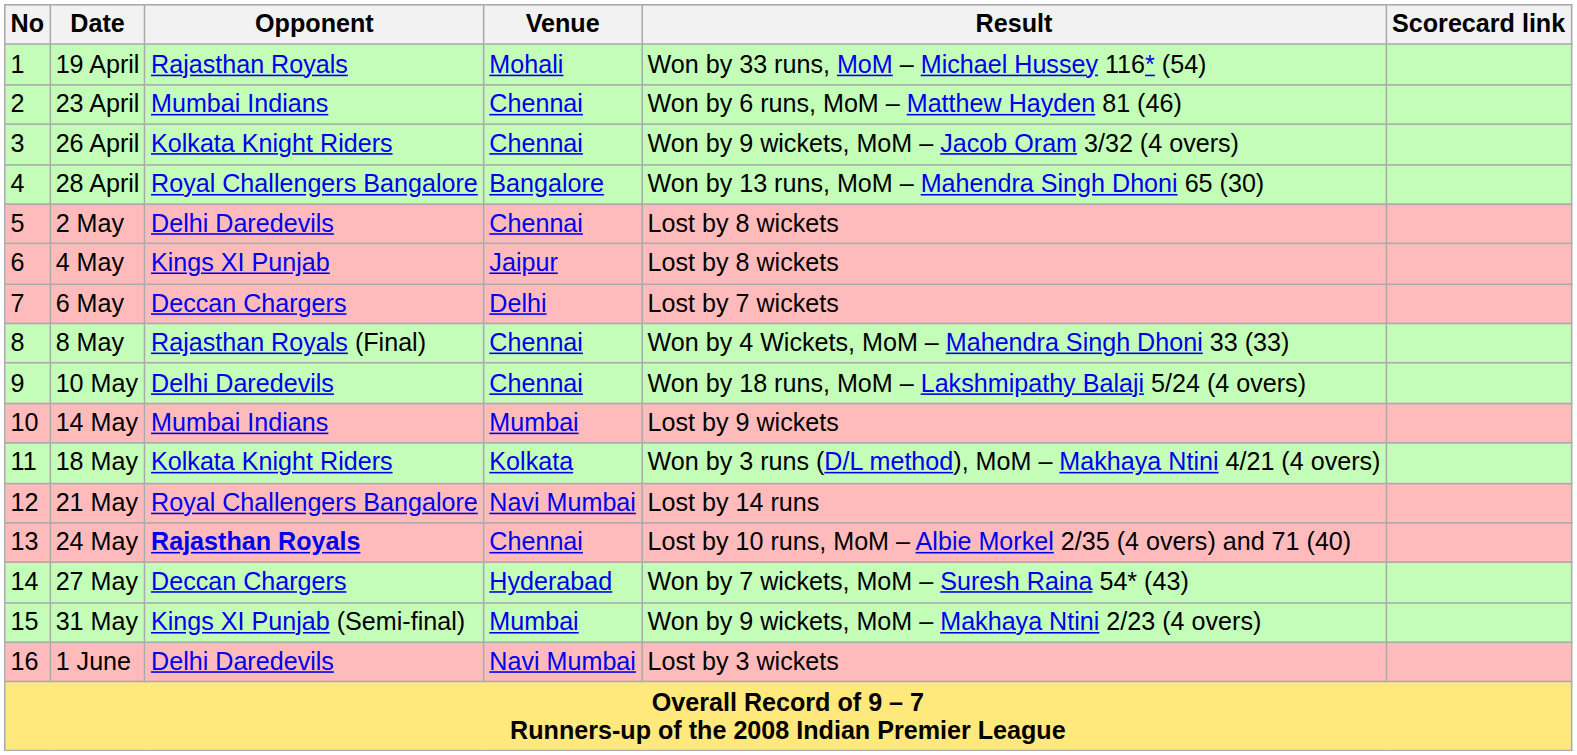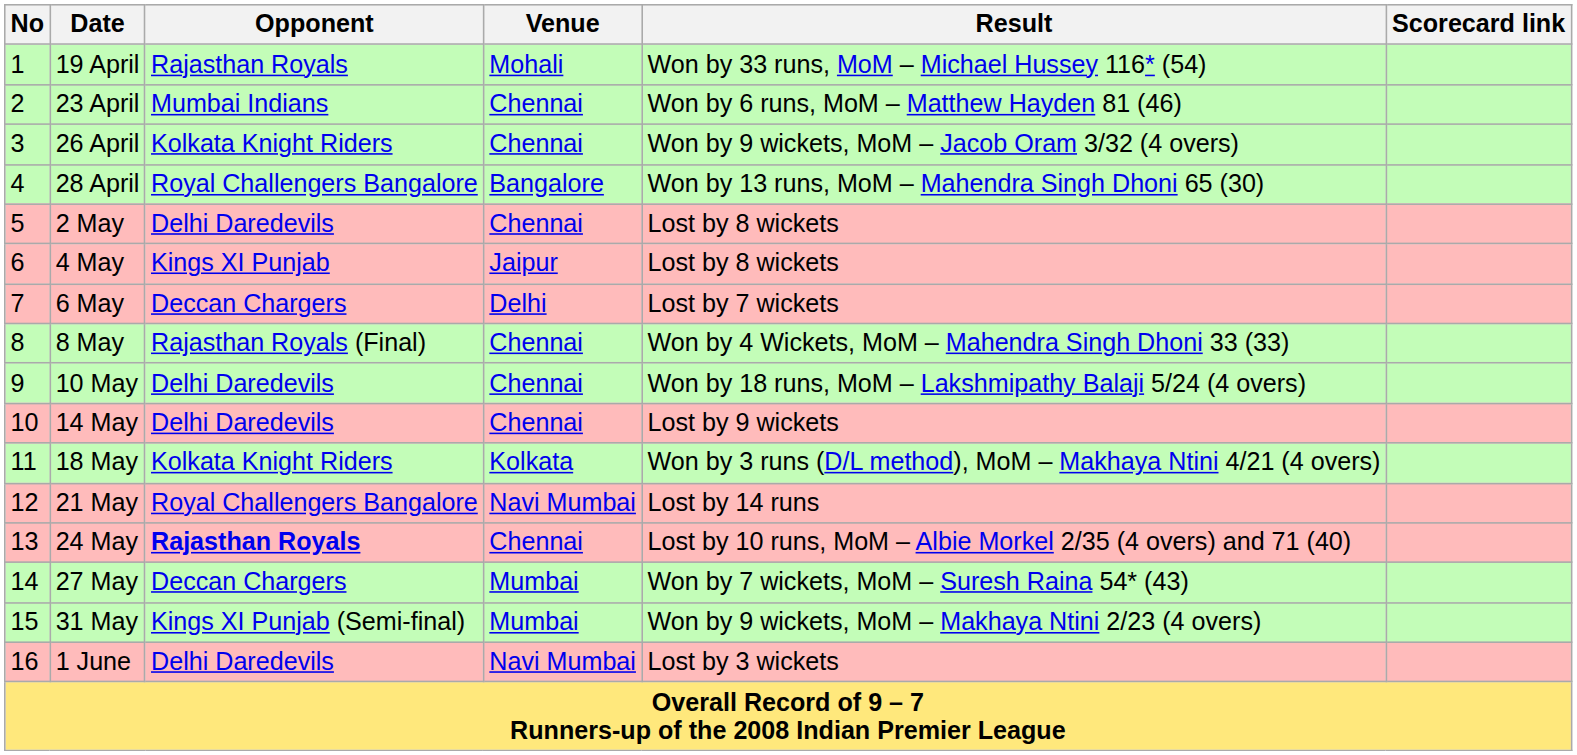 <table class="wikitable sortable">
 <tr>
 <th>No</th>
 <th>Date</th>
 <th>Opponent</th>
 <th>Venue</th>
 <th>Result</th>
 <th>Scorecard link</th>
 </tr>
 <tr style="background:#c3fdb8;">
 <td>1</td>
 <td>19 April</td>
 <td><a href='#'>Rajasthan Royals</a></td>
 <td><a href='#'>Mohali</a></td>
 <td>Won by 33 runs, <a href='#'>MoM</a> – <a href='#'>Michael Hussey</a> 116<a href='#'>*</a> (54)</td>
 <td></td>
 </tr>
 <tr style="background:#c3fdb8;">
 <td>2</td>
 <td>23 April</td>
 <td><a href='#'>Mumbai Indians</a></td>
 <td><a href='#'>Chennai</a></td>
 <td>Won by 6 runs, MoM – <a href='#'>Matthew Hayden</a> 81 (46)</td>
 <td></td>
 </tr>
 <tr style="background:#c3fdb8;">
 <td>3</td>
 <td>26 April</td>
 <td><a href='#'>Kolkata Knight Riders</a></td>
 <td><a href='#'>Chennai</a></td>
 <td>Won by 9 wickets, MoM – <a href='#'>Jacob Oram</a> 3/32 (4 overs)</td>
 <td></td>
 </tr>
 <tr style="background:#c3fdb8;">
 <td>4</td>
 <td>28 April</td>
 <td><a href='#'>Royal Challengers Bangalore</a></td>
 <td><a href='#'>Bangalore</a></td>
 <td>Won by 13 runs, MoM – <a href='#'>Mahendra Singh Dhoni</a> 65 (30)</td>
 <td></td>
 </tr>
 <tr style="background:#fbb;">
 <td>5</td>
 <td>2 May</td>
 <td><a href='#'>Delhi Daredevils</a></td>
 <td><a href='#'>Chennai</a></td>
 <td>Lost by 8 wickets</td>
 <td></td>
 </tr>
 <tr style="background:#fbb;">
 <td>6</td>
 <td>4 May</td>
 <td><a href='#'>Kings XI Punjab</a></td>
 <td><a href='#'>Jaipur</a></td>
 <td>Lost by 8 wickets</td>
 <td></td>
 </tr>
 <tr style="background:#fbb;">
 <td>7</td>
 <td>6 May</td>
 <td><a href='#'>Deccan Chargers</a></td>
 <td><a href='#'>Delhi</a></td>
 <td>Lost by 7 wickets</td>
 <td></td>
 </tr>
 <tr style="background:#c3fdb8;">
 <td>8</td>
 <td>8 May</td>
 <td><a href='#'>Rajasthan Royals</a> (Final)</td>
 <td><a href='#'>Chennai</a></td>
 <td>Won by 4 Wickets, MoM – <a href='#'>Mahendra Singh Dhoni</a> 33 (33)</td>
 <td></td>
 </tr>
 <tr style="background:#c3fdb8;">
 <td>9</td>
 <td>10 May</td>
 <td><a href='#'>Delhi Daredevils</a></td>
 <td><a href='#'>Chennai</a></td>
 <td>Won by 18 runs, MoM – <a href='#'>Lakshmipathy Balaji</a> 5/24 (4 overs)</td>
 <td></td>
 </tr>
 <tr style="background:#fbb;">
 <td>10</td>
 <td>14 May</td>
-<td><a href='#'>Mumbai Indians</a></td>
-<td><a href='#'>Mumbai</a></td>
+<td><a href='#'>Delhi Daredevils</a></td>
+<td><a href='#'>Chennai</a></td>
 <td>Lost by 9 wickets</td>
 <td></td>
 </tr>
 <tr style="background:#c3fdb8;">
 <td>11</td>
 <td>18 May</td>
 <td><a href='#'>Kolkata Knight Riders</a></td>
 <td><a href='#'>Kolkata</a></td>
 <td>Won by 3 runs (<a href='#'>D/L method</a>), MoM – <a href='#'>Makhaya Ntini</a> 4/21 (4 overs)</td>
 <td></td>
 </tr>
 <tr style="background:#fbb;">
 <td>12</td>
 <td>21 May</td>
 <td><a href='#'>Royal Challengers Bangalore</a></td>
 <td><a href='#'>Navi Mumbai</a></td>
 <td>Lost by 14 runs</td>
 <td></td>
 </tr>
 <tr style="background:#fbb;">
 <td>13</td>
 <td>24 May</td>
 <td><strong><a href='#'>Rajasthan Royals</a></strong></td>
 <td><a href='#'>Chennai</a></td>
 <td>Lost by 10 runs, MoM – <a href='#'>Albie Morkel</a> 2/35 (4 overs) and 71 (40)</td>
 <td></td>
 </tr>
 <tr style="background:#c3fdb8;">
 <td>14</td>
 <td>27 May</td>
 <td><a href='#'>Deccan Chargers</a></td>
-<td><a href='#'>Hyderabad</a></td>
+<td><a href='#'>Mumbai</a></td>
 <td>Won by 7 wickets, MoM – <a href='#'>Suresh Raina</a> 54* (43)</td>
 <td></td>
 </tr>
 <tr style="background:#c3fdb8;">
 <td>15</td>
 <td>31 May</td>
 <td><a href='#'>Kings XI Punjab</a> (Semi-final)</td>
 <td><a href='#'>Mumbai</a></td>
 <td>Won by 9 wickets, MoM – <a href='#'>Makhaya Ntini</a> 2/23 (4 overs)</td>
 <td></td>
 </tr>
 <tr style="background:#fbb;">
 <td>16</td>
 <td>1 June</td>
 <td><a href='#'>Delhi Daredevils</a></td>
 <td><a href='#'>Navi Mumbai</a></td>
 <td>Lost by 3 wickets</td>
 <td></td>
 </tr>
 <tr style="background:#FFE87C;">
 <td colspan="6" style="text-align:center;"><strong>Overall Record of 9 – 7</strong><br><strong>Runners-up of the 2008 Indian Premier League</strong></td>
 </tr>
 </table>
